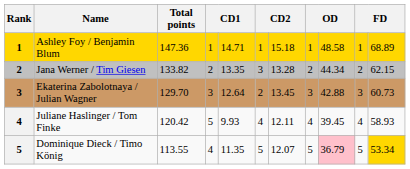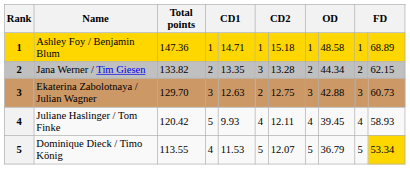 <table class="wikitable">
 <tr>
 <th>Rank</th>
 <th>Name</th>
 <th>Total points</th>
 <th colspan="2" width="80px">CD1</th>
 <th colspan="2" width="80px">CD2</th>
 <th colspan="2" width="80px">OD</th>
 <th colspan="2" width="80px">FD</th>
 </tr>
 <tr bgcolor="gold">
 <td align="center"><strong>1</strong></td>
 <td>Ashley Foy / Benjamin Blum</td>
 <td>147.36</td>
 <td>1</td>
 <td>14.71</td>
 <td>1</td>
 <td>15.18</td>
 <td>1</td>
 <td>48.58</td>
 <td>1</td>
 <td>68.89</td>
 </tr>
 <tr bgcolor="silver">
 <td align="center"><strong>2</strong></td>
 <td>Jana Werner / <a href='#'>Tim Giesen</a></td>
 <td>133.82</td>
 <td>2</td>
 <td>13.35</td>
 <td>3</td>
 <td>13.28</td>
 <td>2</td>
 <td>44.34</td>
 <td>2</td>
 <td>62.15</td>
 </tr>
 <tr bgcolor="cc9966">
 <td align="center"><strong>3</strong></td>
 <td>Ekaterina Zabolotnaya / Julian Wagner</td>
 <td>129.70</td>
 <td>3</td>
-<td>12.64</td>
+<td>12.63</td>
 <td>2</td>
-<td>13.45</td>
+<td>12.75</td>
 <td>3</td>
 <td>42.88</td>
 <td>3</td>
 <td>60.73</td>
 </tr>
 <tr>
 <th>4</th>
 <td>Juliane Haslinger / Tom Finke</td>
 <td>120.42</td>
 <td>5</td>
 <td>9.93</td>
 <td>4</td>
 <td>12.11</td>
 <td>4</td>
 <td>39.45</td>
 <td>4</td>
 <td>58.93</td>
 </tr>
 <tr>
 <th>5</th>
 <td>Dominique Dieck / Timo König</td>
 <td>113.55</td>
 <td>4</td>
-<td>11.35</td>
+<td>11.53</td>
 <td>5</td>
 <td>12.07</td>
 <td>5</td>
-<td style="background: pink;">36.79</td>
+<td>36.79</td>
 <td>5</td>
 <td style="background: gold;">53.34</td>
 </tr>
 </table>
